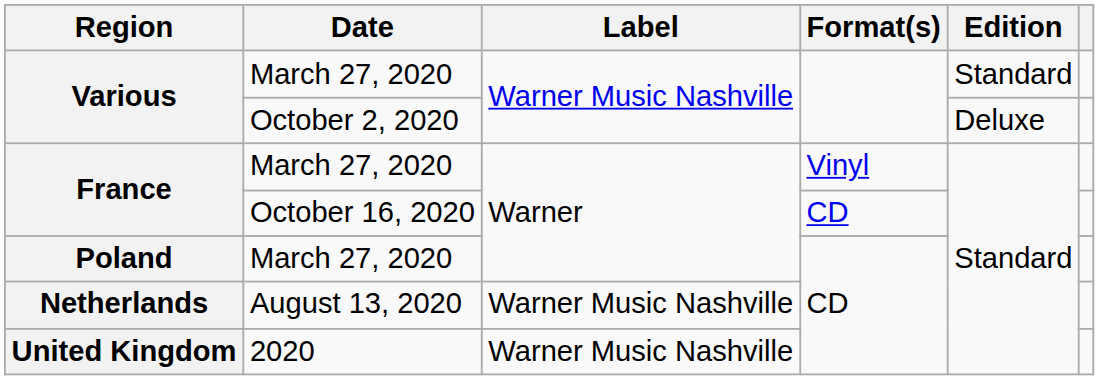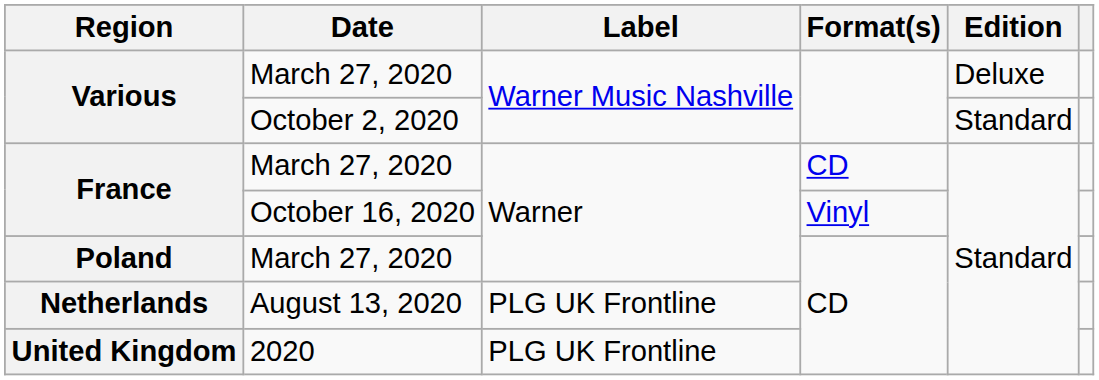 <table class="wikitable plainrowheaders">
 <tr>
 <th scope="col">Region</th>
 <th scope="col">Date</th>
 <th scope="col">Label</th>
 <th scope="col">Format(s)</th>
 <th scope="col">Edition</th>
 <th scope="col"></th>
 </tr>
 <tr>
 <th scope="row" rowspan="2">Various</th>
 <td>March 27, 2020</td>
 <td rowspan="2"><a href='#'>Warner Music Nashville</a></td>
 <td rowspan="2"></td>
-<td>Standard</td>
+<td>Deluxe</td>
 <td style="text-align:center;"></td>
 </tr>
 <tr>
 <td>October 2, 2020</td>
-<td>Deluxe</td>
+<td>Standard</td>
 <td style="text-align:center;"></td>
 </tr>
 <tr>
 <th scope="row" rowspan="2">France</th>
 <td>March 27, 2020</td>
 <td rowspan="3">Warner</td>
-<td><a href='#'>Vinyl</a></td>
+<td><a href='#'>CD</a></td>
 <td rowspan="7">Standard</td>
 <td style="text-align:center;"></td>
 </tr>
 <tr>
 <td>October 16, 2020</td>
-<td><a href='#'>CD</a></td>
+<td><a href='#'>Vinyl</a></td>
 <td style="text-align:center;"></td>
 </tr>
 <tr>
 <th scope="row">Poland</th>
 <td>March 27, 2020</td>
 <td rowspan="3">CD</td>
 <td style="text-align:center;"></td>
 </tr>
 <tr>
 <th scope="row">Netherlands</th>
 <td>August 13, 2020</td>
-<td>Warner Music Nashville</td>
+<td>PLG UK Frontline</td>
 <td style="text-align:center;"></td>
 </tr>
 <tr>
 <th scope="row">United Kingdom</th>
 <td>2020</td>
-<td>Warner Music Nashville</td>
+<td>PLG UK Frontline</td>
 <td style="text-align:center;"></td>
 </tr>
 </table>
